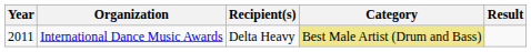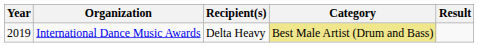 <table class="wikitable">
 <tr>
 <th>Year</th>
 <th>Organization</th>
 <th>Recipient(s)</th>
 <th>Category</th>
 <th>Result</th>
 </tr>
 <tr>
-<td>2011</td>
+<td>2019</td>
 <td><a href='#'>International Dance Music Awards</a></td>
 <td>Delta Heavy</td>
 <td style="background: khaki;">Best Male Artist (Drum and Bass)</td>
 <td></td>
 </tr>
 </table>
